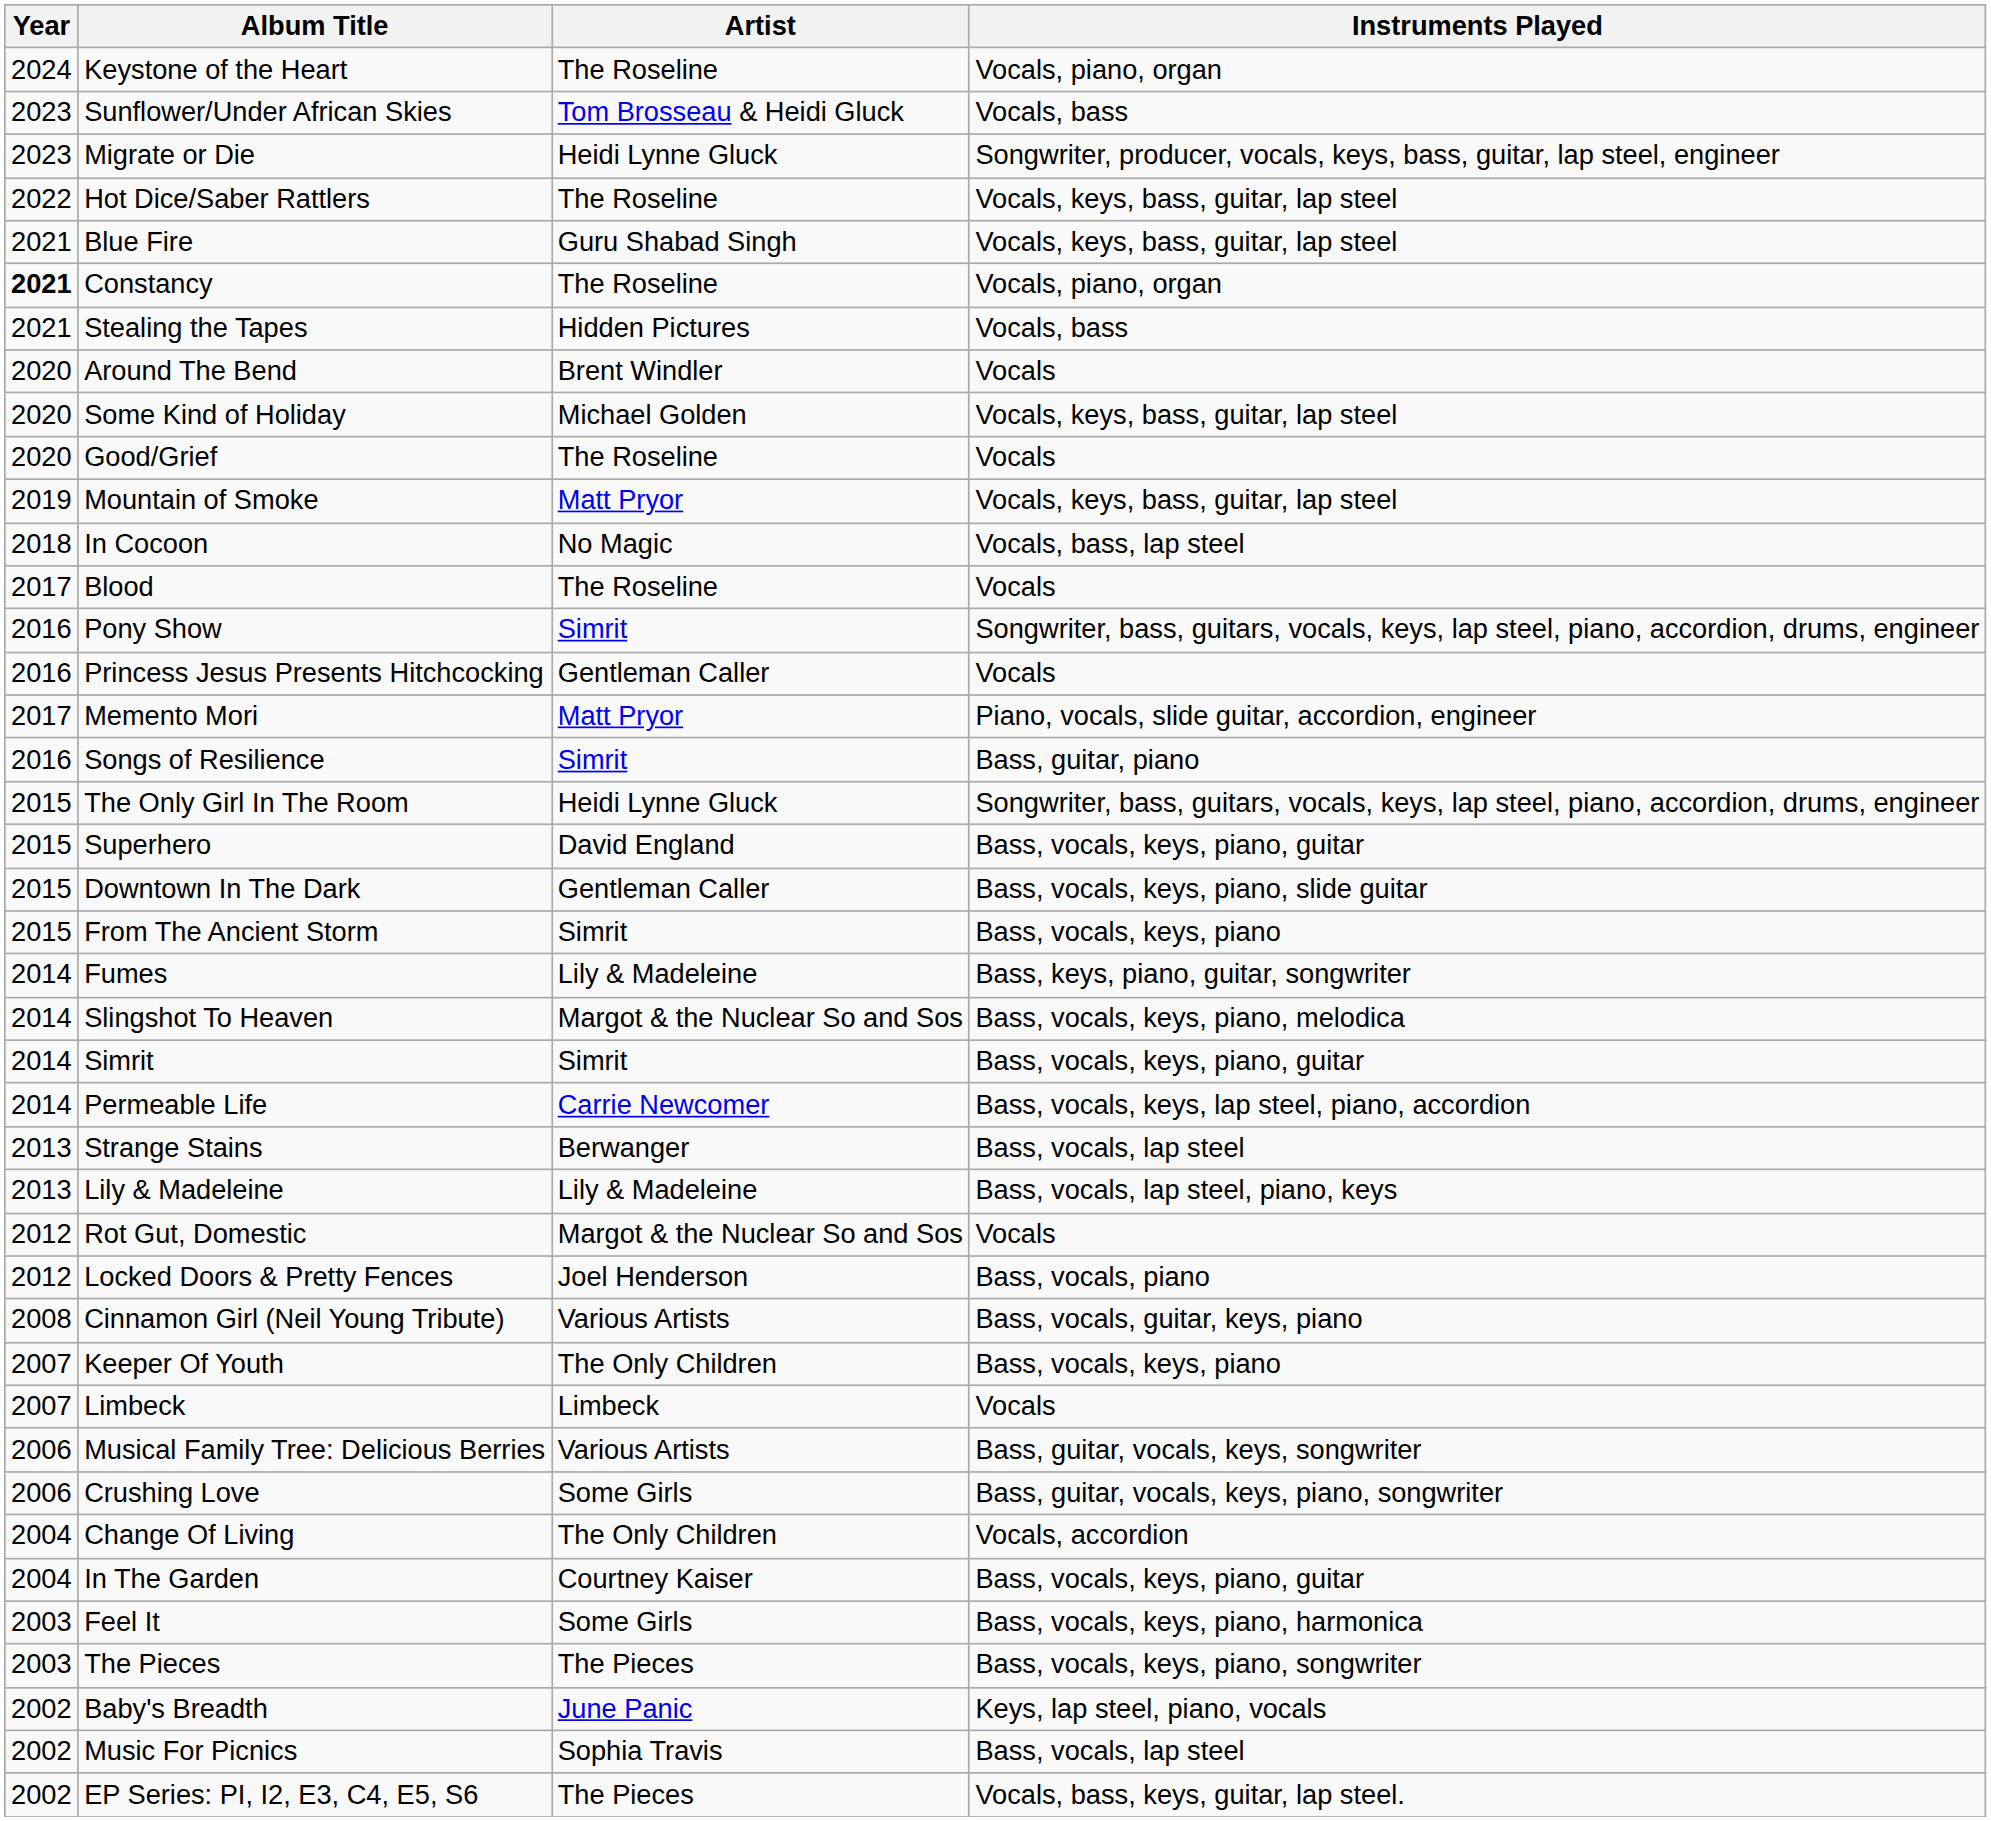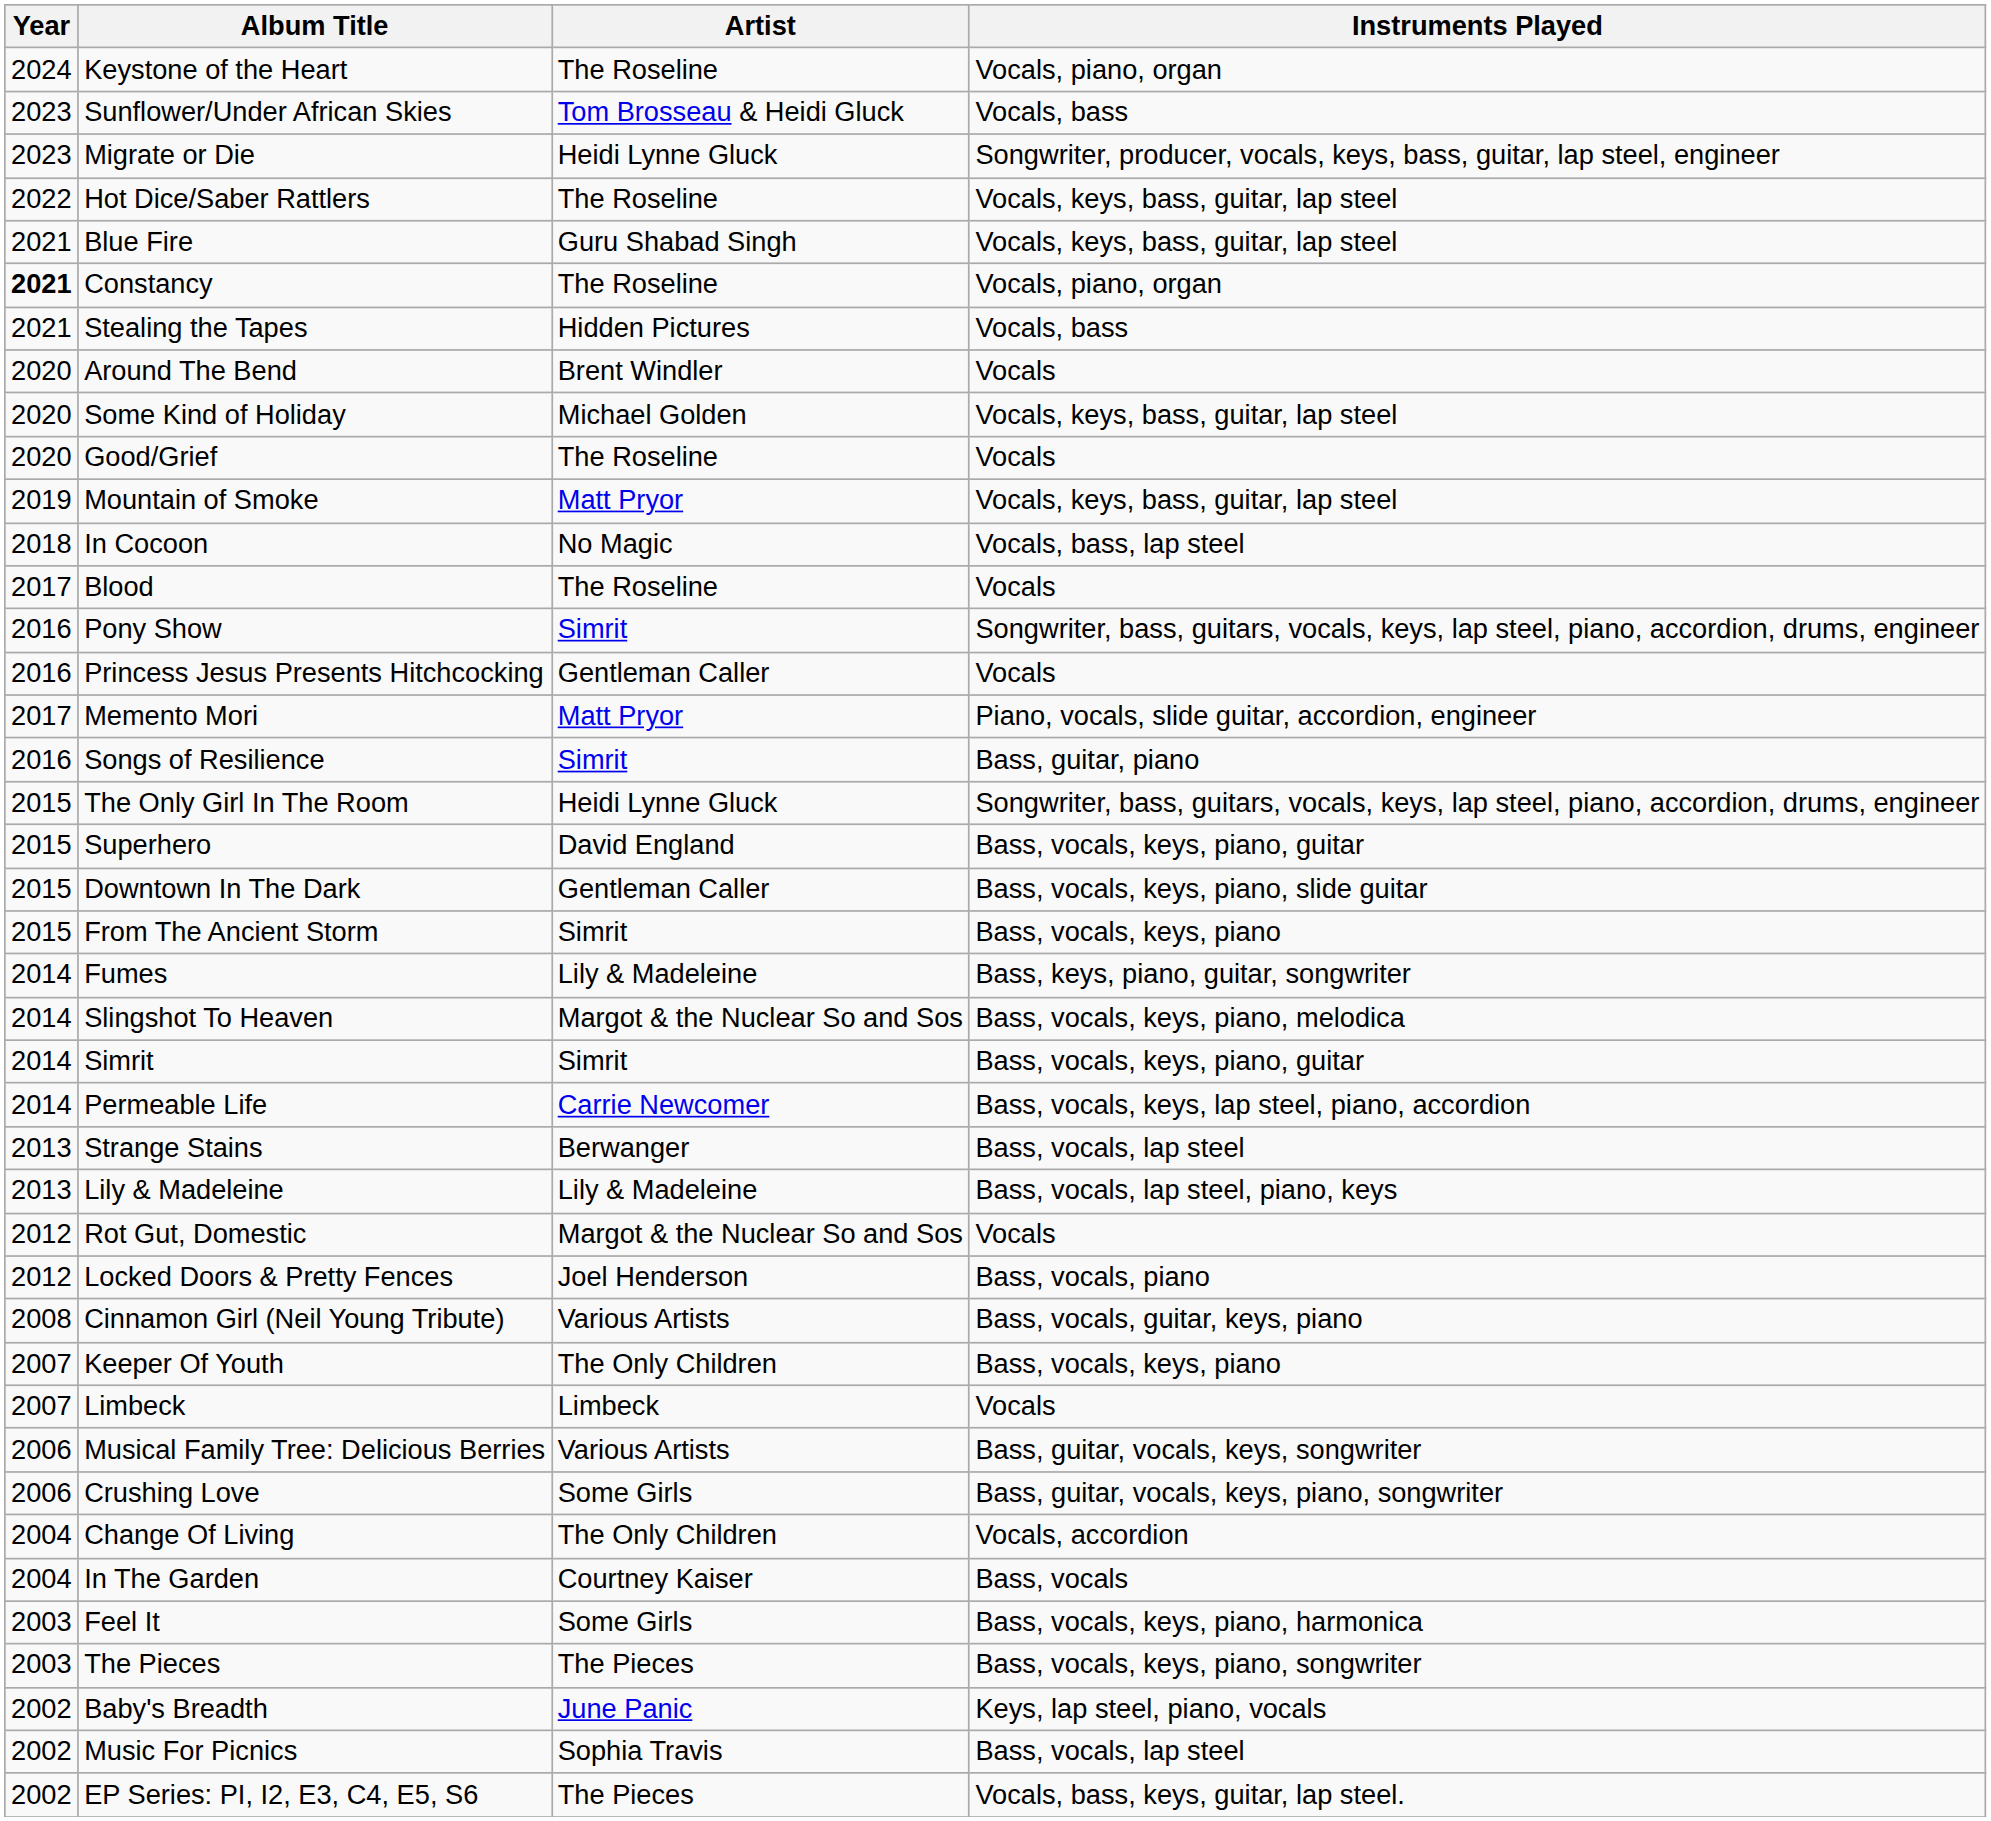 <table class="wikitable">
 <tr>
 <th>Year</th>
 <th>Album Title</th>
 <th>Artist</th>
 <th>Instruments Played</th>
 </tr>
 <tr>
 <td>2024</td>
 <td>Keystone of the Heart</td>
 <td>The Roseline</td>
 <td>Vocals, piano, organ</td>
 </tr>
 <tr>
 <td>2023</td>
 <td>Sunflower/Under African Skies</td>
 <td><a href='#'>Tom Brosseau</a> & Heidi Gluck</td>
 <td>Vocals, bass</td>
 </tr>
 <tr>
 <td>2023</td>
 <td>Migrate or Die</td>
 <td>Heidi Lynne Gluck</td>
 <td>Songwriter, producer, vocals, keys, bass, guitar, lap steel, engineer</td>
 </tr>
 <tr>
 <td>2022</td>
 <td>Hot Dice/Saber Rattlers</td>
 <td>The Roseline</td>
 <td>Vocals, keys, bass, guitar, lap steel</td>
 </tr>
 <tr>
 <td>2021</td>
 <td>Blue Fire</td>
 <td>Guru Shabad Singh</td>
 <td>Vocals, keys, bass, guitar, lap steel</td>
 </tr>
 <tr>
 <td><strong>2021</strong></td>
 <td>Constancy</td>
 <td>The Roseline</td>
 <td>Vocals, piano, organ</td>
 </tr>
 <tr>
 <td>2021</td>
 <td>Stealing the Tapes</td>
 <td>Hidden Pictures</td>
 <td>Vocals, bass</td>
 </tr>
 <tr>
 <td>2020</td>
 <td>Around The Bend</td>
 <td>Brent Windler</td>
 <td>Vocals</td>
 </tr>
 <tr>
 <td>2020</td>
 <td>Some Kind of Holiday</td>
 <td>Michael Golden</td>
 <td>Vocals, keys, bass, guitar, lap steel</td>
 </tr>
 <tr>
 <td>2020</td>
 <td>Good/Grief</td>
 <td>The Roseline</td>
 <td>Vocals</td>
 </tr>
 <tr>
 <td>2019</td>
 <td>Mountain of Smoke</td>
 <td><a href='#'>Matt Pryor</a></td>
 <td>Vocals, keys, bass, guitar, lap steel</td>
 </tr>
 <tr>
 <td>2018</td>
 <td>In Cocoon</td>
 <td>No Magic</td>
 <td>Vocals, bass, lap steel</td>
 </tr>
 <tr>
 <td>2017</td>
 <td>Blood</td>
 <td>The Roseline</td>
 <td>Vocals</td>
 </tr>
 <tr>
 <td>2016</td>
 <td>Pony Show</td>
 <td><a href='#'>Simrit</a></td>
 <td>Songwriter, bass, guitars, vocals, keys, lap steel, piano, accordion, drums, engineer</td>
 </tr>
 <tr>
 <td>2016</td>
 <td>Princess Jesus Presents Hitchcocking</td>
 <td>Gentleman Caller</td>
 <td>Vocals</td>
 </tr>
 <tr>
 <td>2017</td>
 <td>Memento Mori</td>
 <td><a href='#'>Matt Pryor</a></td>
 <td>Piano, vocals, slide guitar, accordion, engineer</td>
 </tr>
 <tr>
 <td>2016</td>
 <td>Songs of Resilience</td>
 <td><a href='#'>Simrit</a></td>
 <td>Bass, guitar, piano</td>
 </tr>
 <tr>
 <td>2015</td>
 <td>The Only Girl In The Room</td>
 <td>Heidi Lynne Gluck</td>
 <td>Songwriter, bass, guitars, vocals, keys, lap steel, piano, accordion, drums, engineer</td>
 </tr>
 <tr>
 <td>2015</td>
 <td>Superhero</td>
 <td>David England</td>
 <td>Bass, vocals, keys, piano, guitar</td>
 </tr>
 <tr>
 <td>2015</td>
 <td>Downtown In The Dark</td>
 <td>Gentleman Caller</td>
 <td>Bass, vocals, keys, piano, slide guitar</td>
 </tr>
 <tr>
 <td>2015</td>
 <td>From The Ancient Storm</td>
 <td>Simrit</td>
 <td>Bass, vocals, keys, piano</td>
 </tr>
 <tr>
 <td>2014</td>
 <td>Fumes</td>
 <td>Lily & Madeleine</td>
 <td>Bass, keys, piano, guitar, songwriter</td>
 </tr>
 <tr>
 <td>2014</td>
 <td>Slingshot To Heaven</td>
 <td>Margot & the Nuclear So and Sos</td>
 <td>Bass, vocals, keys, piano, melodica</td>
 </tr>
 <tr>
 <td>2014</td>
 <td>Simrit</td>
 <td>Simrit</td>
 <td>Bass, vocals, keys, piano, guitar</td>
 </tr>
 <tr>
 <td>2014</td>
 <td>Permeable Life</td>
 <td><a href='#'>Carrie Newcomer</a></td>
 <td>Bass, vocals, keys, lap steel, piano, accordion</td>
 </tr>
 <tr>
 <td>2013</td>
 <td>Strange Stains</td>
 <td>Berwanger</td>
 <td>Bass, vocals, lap steel</td>
 </tr>
 <tr>
 <td>2013</td>
 <td>Lily & Madeleine</td>
 <td>Lily & Madeleine</td>
 <td>Bass, vocals, lap steel, piano, keys</td>
 </tr>
 <tr>
 <td>2012</td>
 <td>Rot Gut, Domestic</td>
 <td>Margot & the Nuclear So and Sos</td>
 <td>Vocals</td>
 </tr>
 <tr>
 <td>2012</td>
 <td>Locked Doors & Pretty Fences</td>
 <td>Joel Henderson</td>
 <td>Bass, vocals, piano</td>
 </tr>
 <tr>
 <td>2008</td>
 <td>Cinnamon Girl (Neil Young Tribute)</td>
 <td>Various Artists</td>
 <td>Bass, vocals, guitar, keys, piano</td>
 </tr>
 <tr>
 <td>2007</td>
 <td>Keeper Of Youth</td>
 <td>The Only Children</td>
 <td>Bass, vocals, keys, piano</td>
 </tr>
 <tr>
 <td>2007</td>
 <td>Limbeck</td>
 <td>Limbeck</td>
 <td>Vocals</td>
 </tr>
 <tr>
 <td>2006</td>
 <td>Musical Family Tree: Delicious Berries</td>
 <td>Various Artists</td>
 <td>Bass, guitar, vocals, keys, songwriter</td>
 </tr>
 <tr>
 <td>2006</td>
 <td>Crushing Love</td>
 <td>Some Girls</td>
 <td>Bass, guitar, vocals, keys, piano, songwriter</td>
 </tr>
 <tr>
 <td>2004</td>
 <td>Change Of Living</td>
 <td>The Only Children</td>
 <td>Vocals, accordion</td>
 </tr>
 <tr>
 <td>2004</td>
 <td>In The Garden</td>
 <td>Courtney Kaiser</td>
-<td>Bass, vocals, keys, piano, guitar</td>
+<td>Bass, vocals</td>
 </tr>
 <tr>
 <td>2003</td>
 <td>Feel It</td>
 <td>Some Girls</td>
 <td>Bass, vocals, keys, piano, harmonica</td>
 </tr>
 <tr>
 <td>2003</td>
 <td>The Pieces</td>
 <td>The Pieces</td>
 <td>Bass, vocals, keys, piano, songwriter</td>
 </tr>
 <tr>
 <td>2002</td>
 <td>Baby's Breadth</td>
 <td><a href='#'>June Panic</a></td>
 <td>Keys, lap steel, piano, vocals</td>
 </tr>
 <tr>
 <td>2002</td>
 <td>Music For Picnics</td>
 <td>Sophia Travis</td>
 <td>Bass, vocals, lap steel</td>
 </tr>
 <tr>
 <td>2002</td>
 <td>EP Series: PI, I2, E3, C4, E5, S6</td>
 <td>The Pieces</td>
 <td>Vocals, bass, keys, guitar, lap steel.</td>
 </tr>
 </table>
